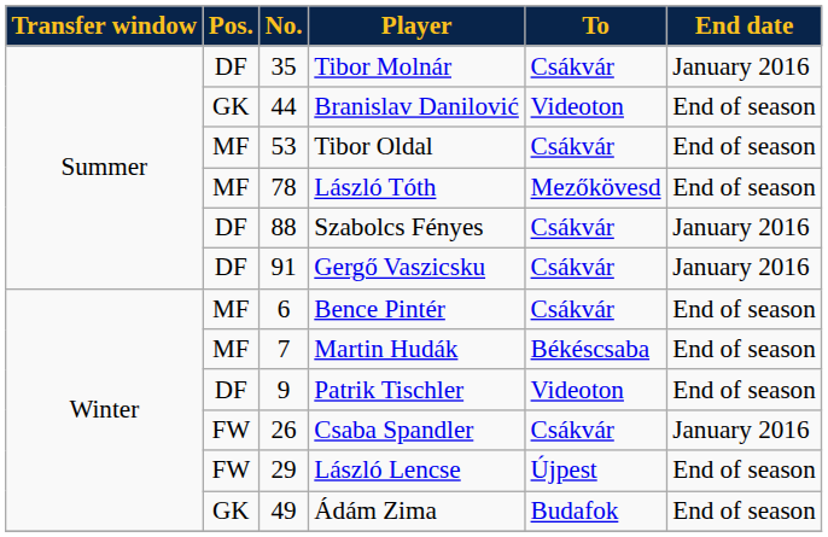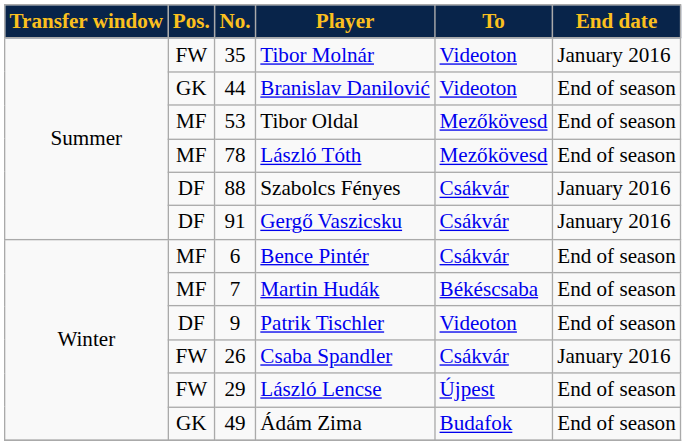 <table class="wikitable plainrowheaders sortable">
 <tr>
 <th style="background-color:#08244A; color:#FBC01E">Transfer window</th>
 <th style="background-color:#08244A; color:#FBC01E">Pos.</th>
 <th style="background-color:#08244A; color:#FBC01E">No.</th>
 <th style="background-color:#08244A; color:#FBC01E">Player</th>
 <th style="background-color:#08244A; color:#FBC01E">To</th>
 <th style="background-color:#08244A; color:#FBC01E">End date</th>
 </tr>
 <tr>
 <td rowspan="6" style="text-align:center;">Summer</td>
-<td style="text-align:center;">DF</td>
+<td style="text-align:center;">FW</td>
 <td style="text-align:center;">35</td>
 <td style="text-align:left;"> <a href='#'>Tibor Molnár</a></td>
-<td style="text-align:left;"><a href='#'>Csákvár</a></td>
+<td style="text-align:left;"><a href='#'>Videoton</a></td>
 <td style="text-align:left;">January 2016</td>
 </tr>
 <tr>
 <td style="text-align:center;">GK</td>
 <td style="text-align:center;">44</td>
 <td style="text-align:left;"> <a href='#'>Branislav Danilović</a></td>
 <td style="text-align:left;"><a href='#'>Videoton</a></td>
 <td style="text-align:left;">End of season</td>
 </tr>
 <tr>
 <td style="text-align:center;">MF</td>
 <td style="text-align:center;">53</td>
 <td style="text-align:left;"> Tibor Oldal</td>
-<td style="text-align:left;"><a href='#'>Csákvár</a></td>
+<td style="text-align:left;"><a href='#'>Mezőkövesd</a></td>
 <td style="text-align:left;">End of season</td>
 </tr>
 <tr>
 <td style="text-align:center;">MF</td>
 <td style="text-align:center;">78</td>
 <td style="text-align:left;"> <a href='#'>László Tóth</a></td>
 <td style="text-align:left;"><a href='#'>Mezőkövesd</a></td>
 <td style="text-align:left;">End of season</td>
 </tr>
 <tr>
 <td style="text-align:center;">DF</td>
 <td style="text-align:center;">88</td>
 <td style="text-align:left;"> Szabolcs Fényes</td>
 <td style="text-align:left;"><a href='#'>Csákvár</a></td>
 <td style="text-align:left;">January 2016</td>
 </tr>
 <tr>
 <td style="text-align:center;">DF</td>
 <td style="text-align:center;">91</td>
 <td style="text-align:left;"> <a href='#'>Gergő Vaszicsku</a></td>
 <td style="text-align:left;"><a href='#'>Csákvár</a></td>
 <td style="text-align:left;">January 2016</td>
 </tr>
 <tr>
 <td rowspan="6" style="text-align:center;">Winter</td>
 <td style="text-align:center;">MF</td>
 <td style="text-align:center;">6</td>
 <td style="text-align:left;"> <a href='#'>Bence Pintér</a></td>
 <td style="text-align:left;"><a href='#'>Csákvár</a></td>
 <td style="text-align:left;">End of season</td>
 </tr>
 <tr>
 <td style="text-align:center;">MF</td>
 <td style="text-align:center;">7</td>
 <td style="text-align:left;"> <a href='#'>Martin Hudák</a></td>
 <td style="text-align:left;"><a href='#'>Békéscsaba</a></td>
 <td style="text-align:left;">End of season</td>
 </tr>
 <tr>
 <td style="text-align:center;">DF</td>
 <td style="text-align:center;">9</td>
 <td style="text-align:left;"> <a href='#'>Patrik Tischler</a></td>
 <td style="text-align:left;"><a href='#'>Videoton</a></td>
 <td style="text-align:left;">End of season</td>
 </tr>
 <tr>
 <td style="text-align:center;">FW</td>
 <td style="text-align:center;">26</td>
 <td style="text-align:left;"> <a href='#'>Csaba Spandler</a></td>
 <td style="text-align:left;"><a href='#'>Csákvár</a></td>
 <td style="text-align:left;">January 2016</td>
 </tr>
 <tr>
 <td style="text-align:center;">FW</td>
 <td style="text-align:center;">29</td>
 <td style="text-align:left;"> <a href='#'>László Lencse</a></td>
 <td style="text-align:left;"><a href='#'>Újpest</a></td>
 <td style="text-align:left;">End of season</td>
 </tr>
 <tr>
 <td style="text-align:center;">GK</td>
 <td style="text-align:center;">49</td>
 <td style="text-align:left;"> Ádám Zima</td>
 <td style="text-align:left;"><a href='#'>Budafok</a></td>
 <td style="text-align:left;">End of season</td>
 </tr>
 <tr>
 </tr>
 </table>
